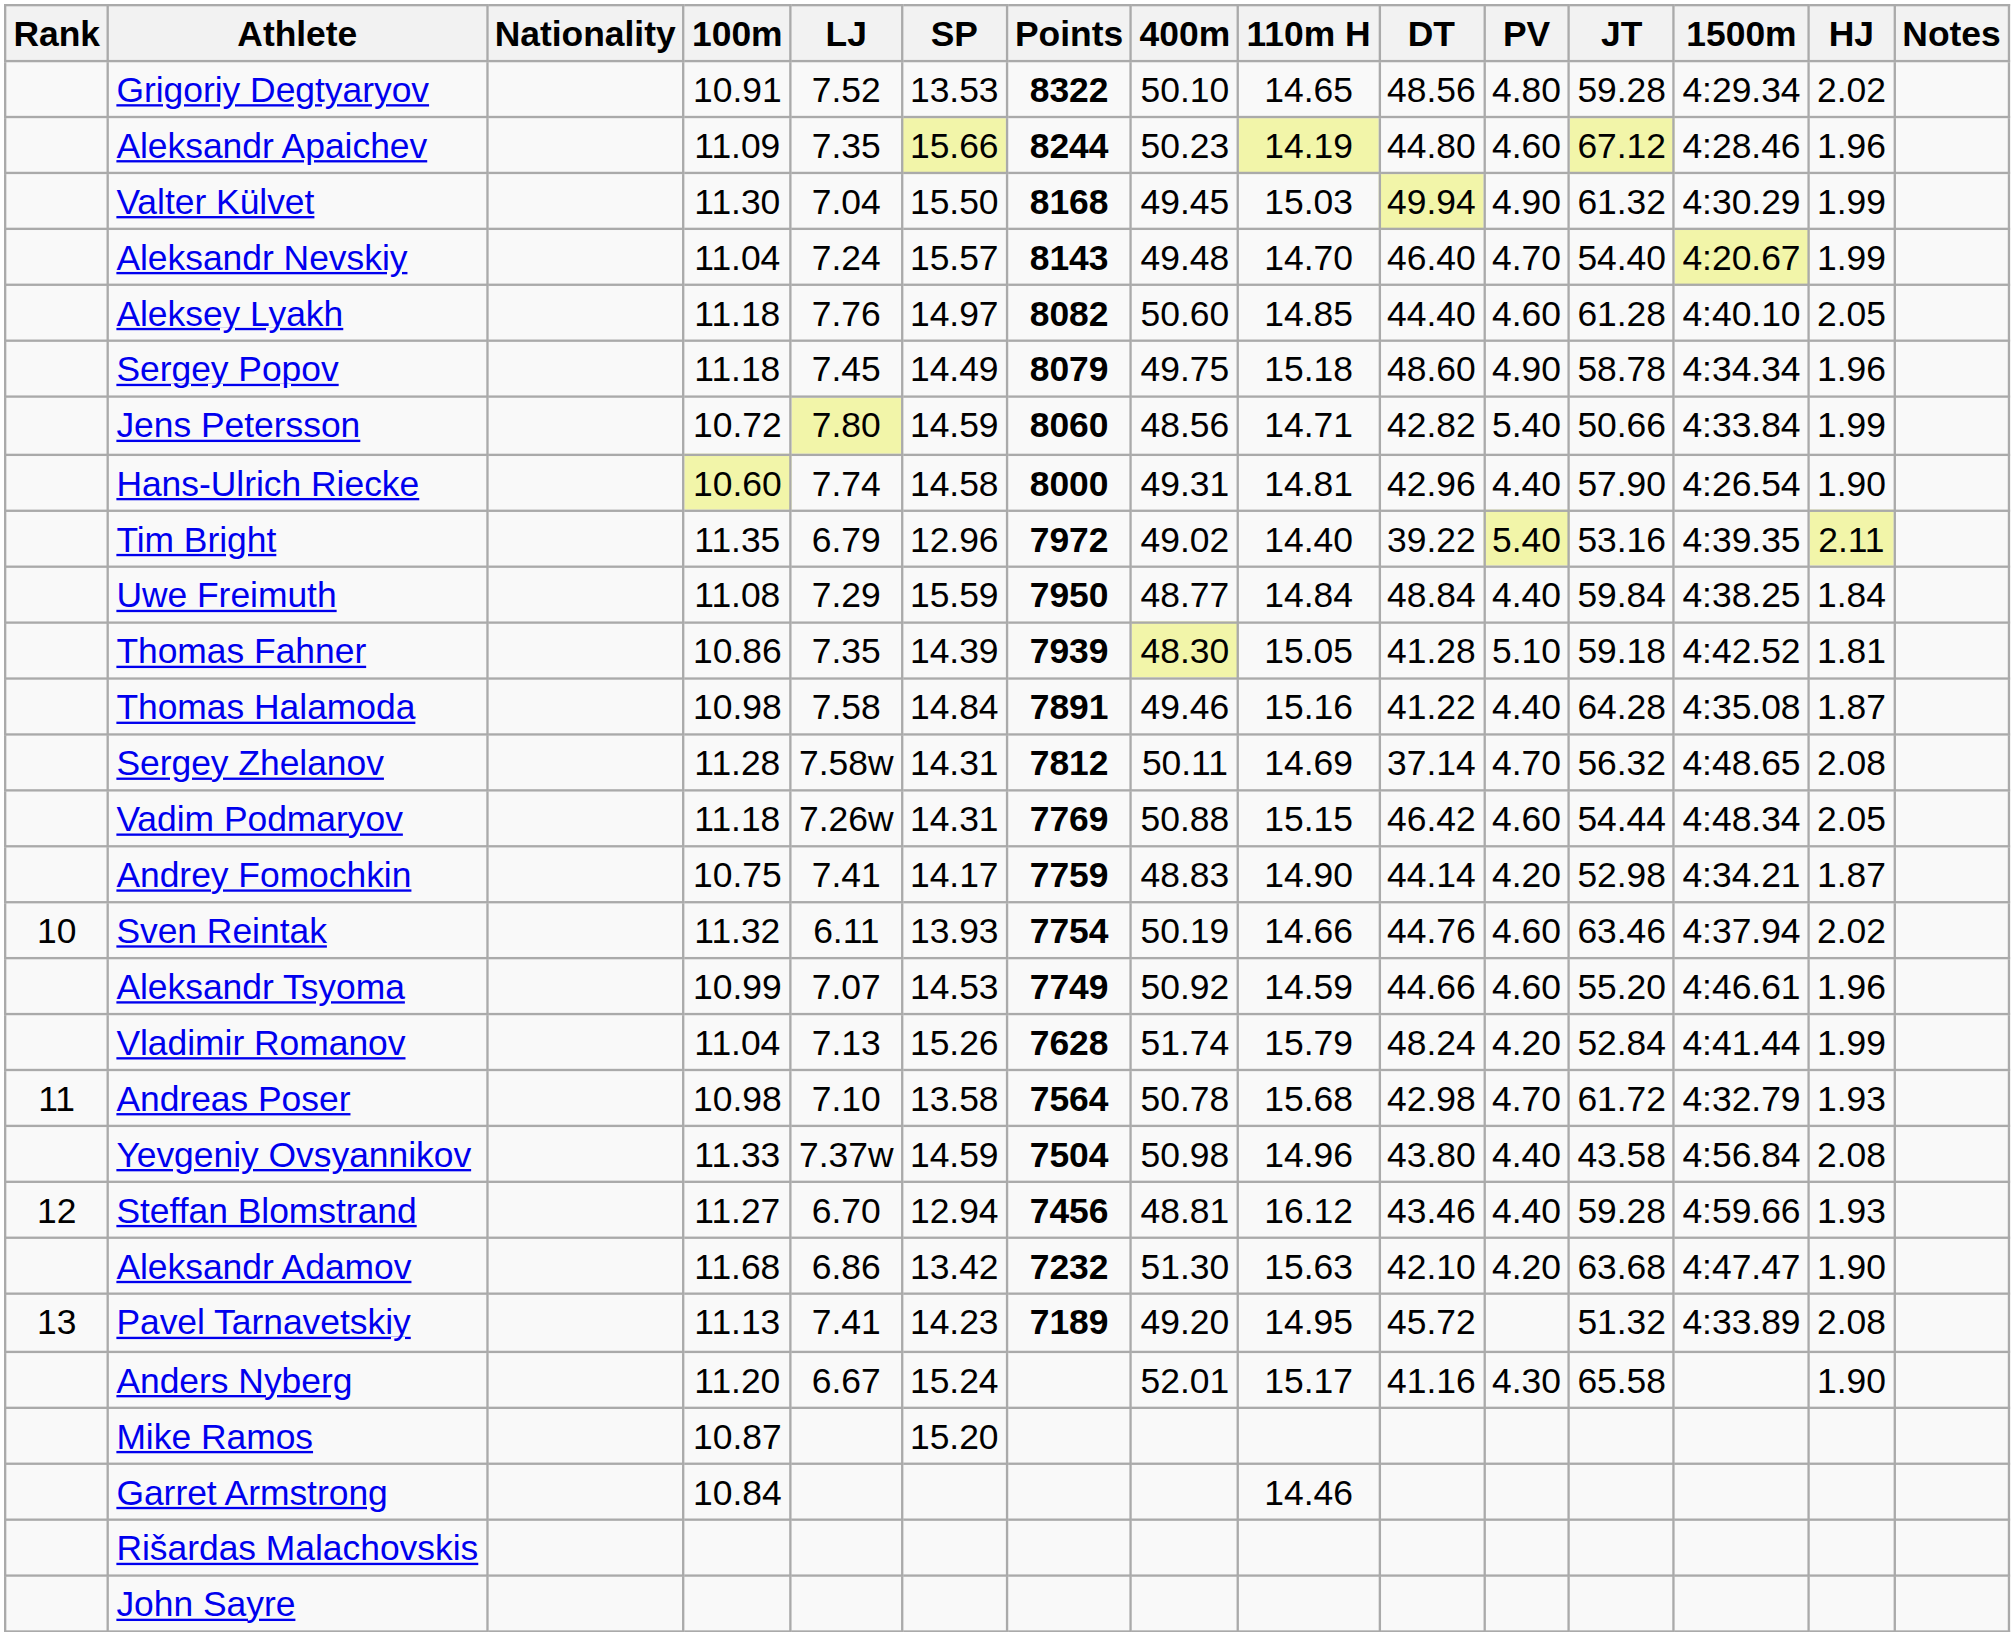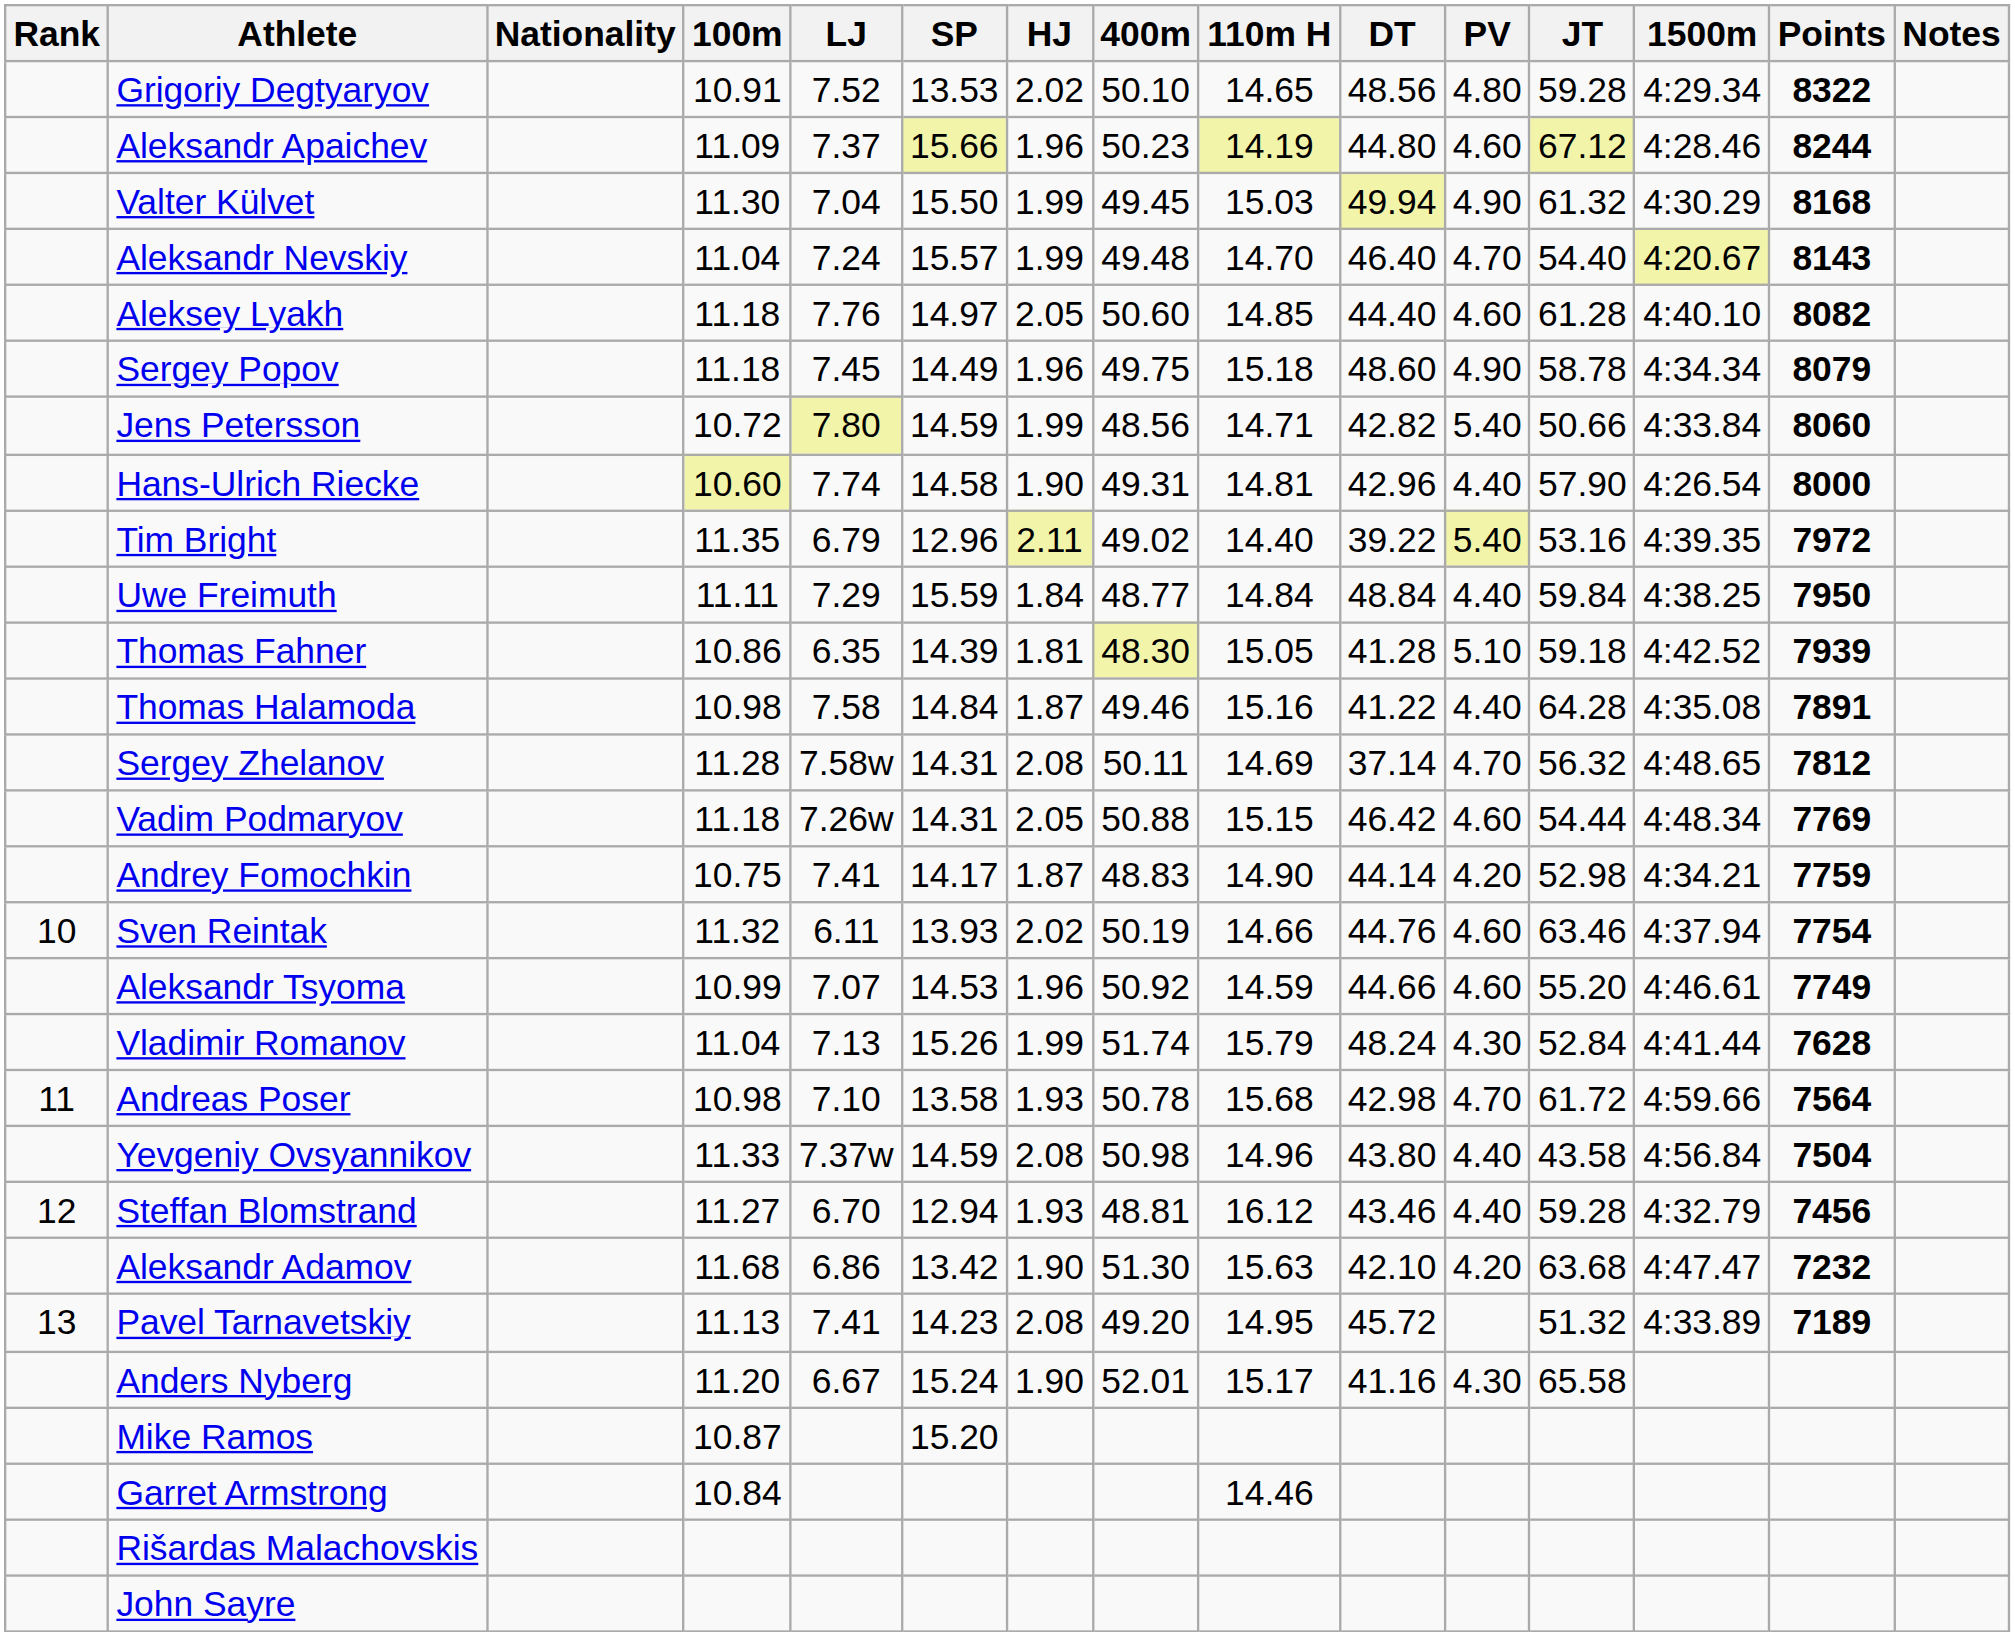 <table class="wikitable sortable" style=" text-align:center;font-size:95%">
 <tr>
 <th>Rank</th>
 <th>Athlete</th>
 <th>Nationality</th>
 <th>100m</th>
 <th>LJ</th>
 <th>SP</th>
-<th>Points</th>
+<th>HJ</th>
 <th>400m</th>
 <th>110m H</th>
 <th>DT</th>
 <th>PV</th>
 <th>JT</th>
 <th>1500m</th>
-<th>HJ</th>
+<th>Points</th>
 <th>Notes</th>
 </tr>
 <tr>
 <td></td>
 <td align=left><a href='#'>Grigoriy Degtyaryov</a></td>
 <td align=left></td>
 <td>10.91</td>
 <td>7.52</td>
 <td>13.53</td>
-<td><strong>8322</strong></td>
+<td>2.02</td>
 <td>50.10</td>
 <td>14.65</td>
 <td>48.56</td>
 <td>4.80</td>
 <td>59.28</td>
 <td>4:29.34</td>
-<td>2.02</td>
+<td><strong>8322</strong></td>
 <td></td>
 </tr>
 <tr>
 <td></td>
 <td align=left><a href='#'>Aleksandr Apaichev</a></td>
 <td align=left></td>
 <td>11.09</td>
-<td>7.35</td>
+<td>7.37</td>
 <td bgcolor=#F2F5A9>15.66</td>
-<td><strong>8244</strong></td>
+<td>1.96</td>
 <td>50.23</td>
 <td bgcolor=#F2F5A9>14.19</td>
 <td>44.80</td>
 <td>4.60</td>
 <td bgcolor=#F2F5A9>67.12</td>
 <td>4:28.46</td>
-<td>1.96</td>
+<td><strong>8244</strong></td>
 <td></td>
 </tr>
 <tr>
 <td></td>
 <td align=left><a href='#'>Valter Külvet</a></td>
 <td align=left></td>
 <td>11.30</td>
 <td>7.04</td>
 <td>15.50</td>
-<td><strong>8168</strong></td>
+<td>1.99</td>
 <td>49.45</td>
 <td>15.03</td>
 <td bgcolor=#F2F5A9>49.94</td>
 <td>4.90</td>
 <td>61.32</td>
 <td>4:30.29</td>
-<td>1.99</td>
+<td><strong>8168</strong></td>
 <td></td>
 </tr>
 <tr>
 <td></td>
 <td align=left><a href='#'>Aleksandr Nevskiy</a></td>
 <td align=left></td>
 <td>11.04</td>
 <td>7.24</td>
 <td>15.57</td>
-<td><strong>8143</strong></td>
+<td>1.99</td>
 <td>49.48</td>
 <td>14.70</td>
 <td>46.40</td>
 <td>4.70</td>
 <td>54.40</td>
 <td bgcolor=#F2F5A9>4:20.67</td>
-<td>1.99</td>
+<td><strong>8143</strong></td>
 <td></td>
 </tr>
 <tr>
 <td></td>
 <td align=left><a href='#'>Aleksey Lyakh</a></td>
 <td align=left></td>
 <td>11.18</td>
 <td>7.76</td>
 <td>14.97</td>
-<td><strong>8082</strong></td>
+<td>2.05</td>
 <td>50.60</td>
 <td>14.85</td>
 <td>44.40</td>
 <td>4.60</td>
 <td>61.28</td>
 <td>4:40.10</td>
-<td>2.05</td>
+<td><strong>8082</strong></td>
 <td></td>
 </tr>
 <tr>
 <td></td>
 <td align=left><a href='#'>Sergey Popov</a></td>
 <td align=left></td>
 <td>11.18</td>
 <td>7.45</td>
 <td>14.49</td>
-<td><strong>8079</strong></td>
+<td>1.96</td>
 <td>49.75</td>
 <td>15.18</td>
 <td>48.60</td>
 <td>4.90</td>
 <td>58.78</td>
 <td>4:34.34</td>
-<td>1.96</td>
+<td><strong>8079</strong></td>
 <td></td>
 </tr>
 <tr>
 <td></td>
 <td align=left><a href='#'>Jens Petersson</a></td>
 <td align=left></td>
 <td>10.72</td>
 <td bgcolor=#F2F5A9>7.80</td>
 <td>14.59</td>
-<td><strong>8060</strong></td>
+<td>1.99</td>
 <td>48.56</td>
 <td>14.71</td>
 <td>42.82</td>
 <td>5.40</td>
 <td>50.66</td>
 <td>4:33.84</td>
-<td>1.99</td>
+<td><strong>8060</strong></td>
 <td></td>
 </tr>
 <tr>
 <td></td>
 <td align=left><a href='#'>Hans-Ulrich Riecke</a></td>
 <td align=left></td>
 <td bgcolor=#F2F5A9>10.60</td>
 <td>7.74</td>
 <td>14.58</td>
-<td><strong>8000</strong></td>
+<td>1.90</td>
 <td>49.31</td>
 <td>14.81</td>
 <td>42.96</td>
 <td>4.40</td>
 <td>57.90</td>
 <td>4:26.54</td>
-<td>1.90</td>
+<td><strong>8000</strong></td>
 <td></td>
 </tr>
 <tr>
 <td></td>
 <td align=left><a href='#'>Tim Bright</a></td>
 <td align=left></td>
 <td>11.35</td>
 <td>6.79</td>
 <td>12.96</td>
-<td><strong>7972</strong></td>
+<td bgcolor=#F2F5A9>2.11</td>
 <td>49.02</td>
 <td>14.40</td>
 <td>39.22</td>
 <td bgcolor=#F2F5A9>5.40</td>
 <td>53.16</td>
 <td>4:39.35</td>
-<td bgcolor=#F2F5A9>2.11</td>
+<td><strong>7972</strong></td>
 <td></td>
 </tr>
 <tr>
 <td></td>
 <td align=left><a href='#'>Uwe Freimuth</a></td>
 <td align=left></td>
-<td>11.08</td>
+<td>11.11</td>
 <td>7.29</td>
 <td>15.59</td>
-<td><strong>7950</strong></td>
+<td>1.84</td>
 <td>48.77</td>
 <td>14.84</td>
 <td>48.84</td>
 <td>4.40</td>
 <td>59.84</td>
 <td>4:38.25</td>
-<td>1.84</td>
+<td><strong>7950</strong></td>
 <td></td>
 </tr>
 <tr>
 <td></td>
 <td align=left><a href='#'>Thomas Fahner</a></td>
 <td align=left></td>
 <td>10.86</td>
-<td>7.35</td>
+<td>6.35</td>
 <td>14.39</td>
-<td><strong>7939</strong></td>
+<td>1.81</td>
 <td bgcolor=#F2F5A9>48.30</td>
 <td>15.05</td>
 <td>41.28</td>
 <td>5.10</td>
 <td>59.18</td>
 <td>4:42.52</td>
-<td>1.81</td>
+<td><strong>7939</strong></td>
 <td></td>
 </tr>
 <tr>
 <td></td>
 <td align=left><a href='#'>Thomas Halamoda</a></td>
 <td align=left></td>
 <td>10.98</td>
 <td>7.58</td>
 <td>14.84</td>
-<td><strong>7891</strong></td>
+<td>1.87</td>
 <td>49.46</td>
 <td>15.16</td>
 <td>41.22</td>
 <td>4.40</td>
 <td>64.28</td>
 <td>4:35.08</td>
-<td>1.87</td>
+<td><strong>7891</strong></td>
 <td></td>
 </tr>
 <tr>
 <td></td>
 <td align=left><a href='#'>Sergey Zhelanov</a></td>
 <td align=left></td>
 <td>11.28</td>
 <td>7.58w</td>
 <td>14.31</td>
-<td><strong>7812</strong></td>
+<td>2.08</td>
 <td>50.11</td>
 <td>14.69</td>
 <td>37.14</td>
 <td>4.70</td>
 <td>56.32</td>
 <td>4:48.65</td>
-<td>2.08</td>
+<td><strong>7812</strong></td>
 <td></td>
 </tr>
 <tr>
 <td></td>
 <td align=left><a href='#'>Vadim Podmaryov</a></td>
 <td align=left></td>
 <td>11.18</td>
 <td>7.26w</td>
 <td>14.31</td>
-<td><strong>7769</strong></td>
+<td>2.05</td>
 <td>50.88</td>
 <td>15.15</td>
 <td>46.42</td>
 <td>4.60</td>
 <td>54.44</td>
 <td>4:48.34</td>
-<td>2.05</td>
+<td><strong>7769</strong></td>
 <td></td>
 </tr>
 <tr>
 <td></td>
 <td align=left><a href='#'>Andrey Fomochkin</a></td>
 <td align=left></td>
 <td>10.75</td>
 <td>7.41</td>
 <td>14.17</td>
-<td><strong>7759</strong></td>
+<td>1.87</td>
 <td>48.83</td>
 <td>14.90</td>
 <td>44.14</td>
 <td>4.20</td>
 <td>52.98</td>
 <td>4:34.21</td>
-<td>1.87</td>
+<td><strong>7759</strong></td>
 <td></td>
 </tr>
 <tr>
 <td>10</td>
 <td align=left><a href='#'>Sven Reintak</a></td>
 <td align=left></td>
 <td>11.32</td>
 <td>6.11</td>
 <td>13.93</td>
-<td><strong>7754</strong></td>
+<td>2.02</td>
 <td>50.19</td>
 <td>14.66</td>
 <td>44.76</td>
 <td>4.60</td>
 <td>63.46</td>
 <td>4:37.94</td>
-<td>2.02</td>
+<td><strong>7754</strong></td>
 <td></td>
 </tr>
 <tr>
 <td></td>
 <td align=left><a href='#'>Aleksandr Tsyoma</a></td>
 <td align=left></td>
 <td>10.99</td>
 <td>7.07</td>
 <td>14.53</td>
-<td><strong>7749</strong></td>
+<td>1.96</td>
 <td>50.92</td>
 <td>14.59</td>
 <td>44.66</td>
 <td>4.60</td>
 <td>55.20</td>
 <td>4:46.61</td>
-<td>1.96</td>
+<td><strong>7749</strong></td>
 <td></td>
 </tr>
 <tr>
 <td></td>
 <td align=left><a href='#'>Vladimir Romanov</a></td>
 <td align=left></td>
 <td>11.04</td>
 <td>7.13</td>
 <td>15.26</td>
-<td><strong>7628</strong></td>
+<td>1.99</td>
 <td>51.74</td>
 <td>15.79</td>
 <td>48.24</td>
-<td>4.20</td>
+<td>4.30</td>
 <td>52.84</td>
 <td>4:41.44</td>
-<td>1.99</td>
+<td><strong>7628</strong></td>
 <td></td>
 </tr>
 <tr>
 <td>11</td>
 <td align=left><a href='#'>Andreas Poser</a></td>
 <td align=left></td>
 <td>10.98</td>
 <td>7.10</td>
 <td>13.58</td>
-<td><strong>7564</strong></td>
+<td>1.93</td>
 <td>50.78</td>
 <td>15.68</td>
 <td>42.98</td>
 <td>4.70</td>
 <td>61.72</td>
-<td>4:32.79</td>
-<td>1.93</td>
+<td>4:59.66</td>
+<td><strong>7564</strong></td>
 <td></td>
 </tr>
 <tr>
 <td></td>
 <td align=left><a href='#'>Yevgeniy Ovsyannikov</a></td>
 <td align=left></td>
 <td>11.33</td>
 <td>7.37w</td>
 <td>14.59</td>
-<td><strong>7504</strong></td>
+<td>2.08</td>
 <td>50.98</td>
 <td>14.96</td>
 <td>43.80</td>
 <td>4.40</td>
 <td>43.58</td>
 <td>4:56.84</td>
-<td>2.08</td>
+<td><strong>7504</strong></td>
 <td></td>
 </tr>
 <tr>
 <td>12</td>
 <td align=left><a href='#'>Steffan Blomstrand</a></td>
 <td align=left></td>
 <td>11.27</td>
 <td>6.70</td>
 <td>12.94</td>
-<td><strong>7456</strong></td>
+<td>1.93</td>
 <td>48.81</td>
 <td>16.12</td>
 <td>43.46</td>
 <td>4.40</td>
 <td>59.28</td>
-<td>4:59.66</td>
-<td>1.93</td>
+<td>4:32.79</td>
+<td><strong>7456</strong></td>
 <td></td>
 </tr>
 <tr>
 <td></td>
 <td align=left><a href='#'>Aleksandr Adamov</a></td>
 <td align=left></td>
 <td>11.68</td>
 <td>6.86</td>
 <td>13.42</td>
-<td><strong>7232</strong></td>
+<td>1.90</td>
 <td>51.30</td>
 <td>15.63</td>
 <td>42.10</td>
 <td>4.20</td>
 <td>63.68</td>
 <td>4:47.47</td>
-<td>1.90</td>
+<td><strong>7232</strong></td>
 <td></td>
 </tr>
 <tr>
 <td>13</td>
 <td align=left><a href='#'>Pavel Tarnavetskiy</a></td>
 <td align=left></td>
 <td>11.13</td>
 <td>7.41</td>
 <td>14.23</td>
-<td><strong>7189</strong></td>
+<td>2.08</td>
 <td>49.20</td>
 <td>14.95</td>
 <td>45.72</td>
 <td></td>
 <td>51.32</td>
 <td>4:33.89</td>
-<td>2.08</td>
+<td><strong>7189</strong></td>
 <td></td>
 </tr>
 <tr>
 <td></td>
 <td align=left><a href='#'>Anders Nyberg</a></td>
 <td align=left></td>
 <td>11.20</td>
 <td>6.67</td>
 <td>15.24</td>
-<td><strong></strong></td>
+<td>1.90</td>
 <td>52.01</td>
 <td>15.17</td>
 <td>41.16</td>
 <td>4.30</td>
 <td>65.58</td>
 <td></td>
-<td>1.90</td>
+<td><strong></strong></td>
 <td></td>
 </tr>
 <tr>
 <td></td>
 <td align=left><a href='#'>Mike Ramos</a></td>
 <td align=left></td>
 <td>10.87</td>
 <td></td>
 <td>15.20</td>
-<td><strong></strong></td>
 <td></td>
 <td></td>
 <td></td>
 <td></td>
 <td></td>
 <td></td>
 <td></td>
+<td><strong></strong></td>
 <td></td>
 </tr>
 <tr>
 <td></td>
 <td align=left><a href='#'>Garret Armstrong</a></td>
 <td align=left></td>
 <td>10.84</td>
 <td></td>
 <td></td>
-<td><strong></strong></td>
+<td></td>
 <td></td>
 <td>14.46</td>
 <td></td>
 <td></td>
 <td></td>
 <td></td>
-<td></td>
+<td><strong></strong></td>
 <td></td>
 </tr>
 <tr>
 <td></td>
 <td align=left><a href='#'>Rišardas Malachovskis</a></td>
 <td align=left></td>
 <td></td>
 <td></td>
 <td></td>
-<td><strong></strong></td>
 <td></td>
 <td></td>
 <td></td>
 <td></td>
 <td></td>
 <td></td>
 <td></td>
+<td><strong></strong></td>
 <td></td>
 </tr>
 <tr>
 <td></td>
 <td align=left><a href='#'>John Sayre</a></td>
 <td align=left></td>
 <td></td>
 <td></td>
 <td></td>
-<td><strong></strong></td>
 <td></td>
 <td></td>
 <td></td>
 <td></td>
 <td></td>
 <td></td>
 <td></td>
+<td><strong></strong></td>
 <td></td>
 </tr>
 </table>
